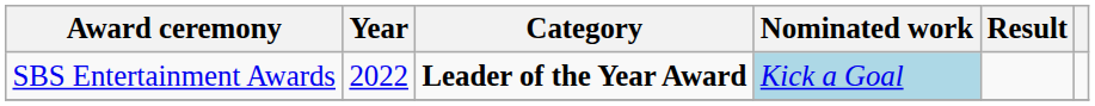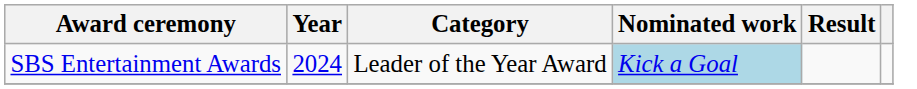 <table class="wikitable plainrowheaders sortable">
 <tr>
 <th scope="col">Award ceremony</th>
 <th scope="col">Year</th>
 <th scope="col">Category</th>
 <th scope="col">Nominated work</th>
 <th scope="col">Result</th>
 <th scope="col" class="unsortable"></th>
 </tr>
 <tr>
 <td rowspan="1"><a href='#'>SBS Entertainment Awards</a></td>
-<td style="text-align:center"><a href='#'>2022</a></td>
-<td><strong>Leader of the Year Award</strong></td>
+<td style="text-align:center"><a href='#'>2024</a></td>
+<td>Leader of the Year Award</td>
 <td style="background: lightblue;"><em><a href='#'>Kick a Goal</a></em></td>
 <td></td>
 <td style="text-align:center" rowspan="1"></td>
 </tr>
 <tr>
 </tr>
 </table>
